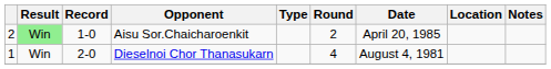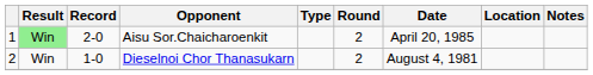 <table class="wikitable" style="text-align:center">
 <tr>
 <th></th>
 <th>Result</th>
 <th>Record</th>
 <th>Opponent</th>
 <th>Type</th>
 <th>Round</th>
 <th>Date</th>
 <th>Location</th>
 <th>Notes</th>
 </tr>
 <tr>
-<td>2</td>
+<td>1</td>
 <td style="background: lightgreen;">Win</td>
-<td>1-0</td>
+<td>2-0</td>
 <td style="text-align:left;"> Aisu Sor.Chaicharoenkit</td>
 <td></td>
 <td>2</td>
 <td>April 20, 1985</td>
 <td style="text-align:left;"> </td>
 <td></td>
 </tr>
 <tr>
-<td>1</td>
+<td>2</td>
 <td>Win</td>
-<td>2-0</td>
+<td>1-0</td>
 <td style="text-align:left;"> <a href='#'>Dieselnoi Chor Thanasukarn</a></td>
 <td></td>
-<td>4</td>
+<td>2</td>
 <td>August 4, 1981</td>
 <td style="text-align:left;"> </td>
 <td></td>
 </tr>
 <tr>
 </tr>
 </table>
